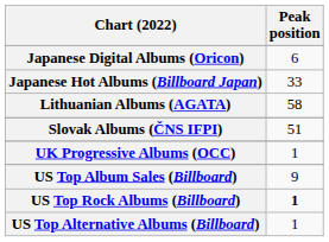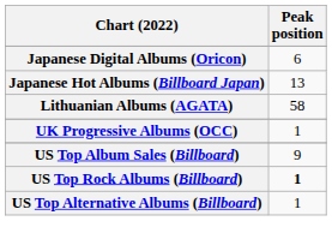 <table class="wikitable sortable plainrowheaders" style="text-align:center">
 <tr>
 <th scope="col">Chart (2022)</th>
 <th scope="col">Peak<br>position</th>
 </tr>
 <tr>
 </tr>
 <tr>
 </tr>
 <tr>
 </tr>
 <tr>
 </tr>
 <tr>
 </tr>
 <tr>
 </tr>
 <tr>
 </tr>
 <tr>
 </tr>
 <tr>
 </tr>
 <tr>
 </tr>
 <tr>
 </tr>
 <tr>
 </tr>
 <tr>
 </tr>
 <tr>
 </tr>
 <tr>
 </tr>
 <tr>
 <th scope="row">Japanese Digital Albums (<a href='#'>Oricon</a>)</th>
 <td>6</td>
 </tr>
 <tr>
 <th scope="row">Japanese Hot Albums (<em><a href='#'>Billboard Japan</a></em>)</th>
-<td>33</td>
+<td>13</td>
 </tr>
 <tr>
 <th scope="row">Lithuanian Albums (<a href='#'>AGATA</a>)</th>
 <td>58</td>
 </tr>
 <tr>
 </tr>
 <tr>
 </tr>
 <tr>
 </tr>
 <tr>
 </tr>
 <tr>
-</tr>
-<tr>
-<th scope="row">Slovak Albums (<a href='#'>ČNS IFPI</a>)</th>
-<td>51</td>
 </tr>
 <tr>
 </tr>
 <tr>
 </tr>
 <tr>
 </tr>
 <tr>
 </tr>
 <tr>
 <th scope="row"><a href='#'>UK Progressive Albums</a> (<a href='#'>OCC</a>)</th>
 <td>1</td>
 </tr>
 <tr>
 </tr>
 <tr>
 <th scope="row">US <a href='#'>Top Album Sales</a> (<em><a href='#'>Billboard</a></em>)</th>
 <td>9</td>
 </tr>
 <tr>
 <th scope="row">US <a href='#'>Top Rock Albums</a> (<em><a href='#'>Billboard</a></em>)</th>
 <td><strong>1</strong></td>
 </tr>
 <tr>
 <th scope="row">US <a href='#'>Top Alternative Albums</a> (<em><a href='#'>Billboard</a></em>)</th>
 <td>1</td>
 </tr>
 </table>
